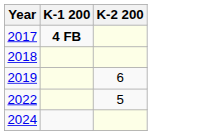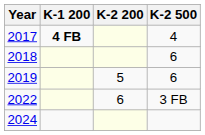 <table class="wikitable" style="text-align:center;">
 <tr>
 <th>Year</th>
 <th>K-1 200</th>
 <th>K-2 200</th>
+<th>K-2 500</th>
 </tr>
 <tr>
 <td><a href='#'>2017</a></td>
 <td><strong>4 FB</strong></td>
 <td style="background:#fdffe7"></td>
+<td>4</td>
 </tr>
 <tr>
 <td><a href='#'>2018</a></td>
 <td style="background:#fdffe7"></td>
 <td style="background:#fdffe7"></td>
+<td>6</td>
 </tr>
 <tr>
 <td><a href='#'>2019</a></td>
 <td style="background:#fdffe7"></td>
+<td>5</td>
 <td>6</td>
 </tr>
 <tr>
 <td><a href='#'>2022</a></td>
 <td style="background:#fdffe7"></td>
-<td>5</td>
+<td>6</td>
+<td>3 FB</td>
 </tr>
 <tr>
 <td><a href='#'>2024</a></td>
 <td></td>
 <td style="background:#fdffe7"></td>
+<td></td>
 </tr>
 </table>
